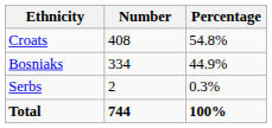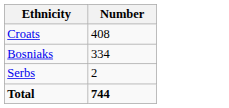 <table class="wikitable">
 <tr>
 <th width="100px">Ethnicity</th>
 <th width="80px">Number</th>
-<th width="80px">Percentage</th>
 </tr>
 <tr>
 <td><a href='#'>Croats</a></td>
 <td>408</td>
-<td>54.8%</td>
 </tr>
 <tr>
 <td><a href='#'>Bosniaks</a></td>
 <td>334</td>
-<td>44.9%</td>
 </tr>
 <tr>
 <td><a href='#'>Serbs</a></td>
 <td>2</td>
-<td>0.3%</td>
 </tr>
 <tr>
 <td><strong>Total</strong></td>
 <td><strong>744</strong></td>
-<td><strong>100%</strong></td>
 </tr>
 </table>
